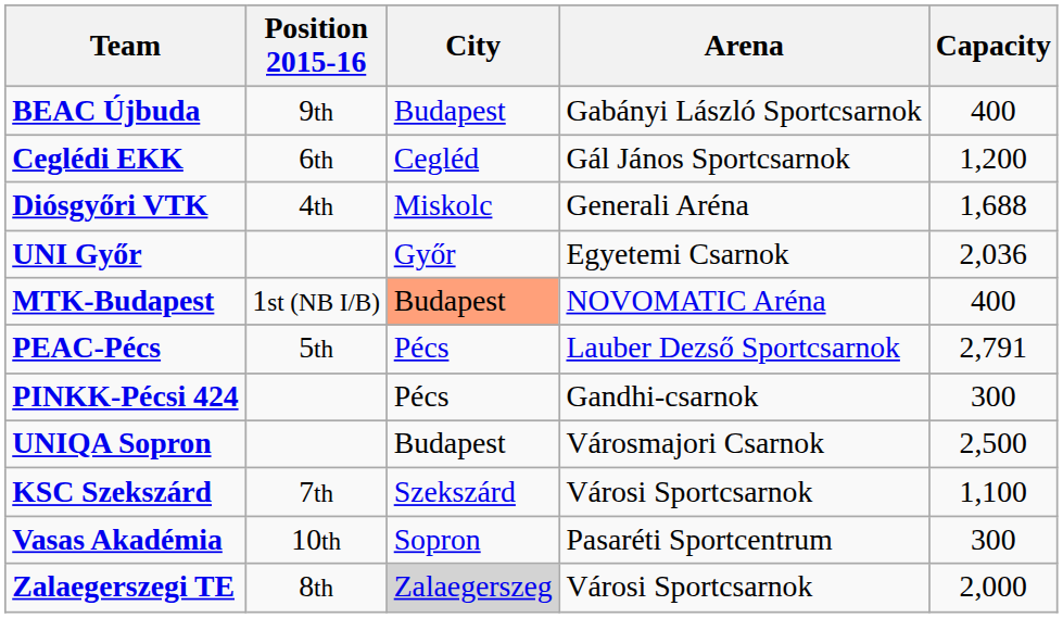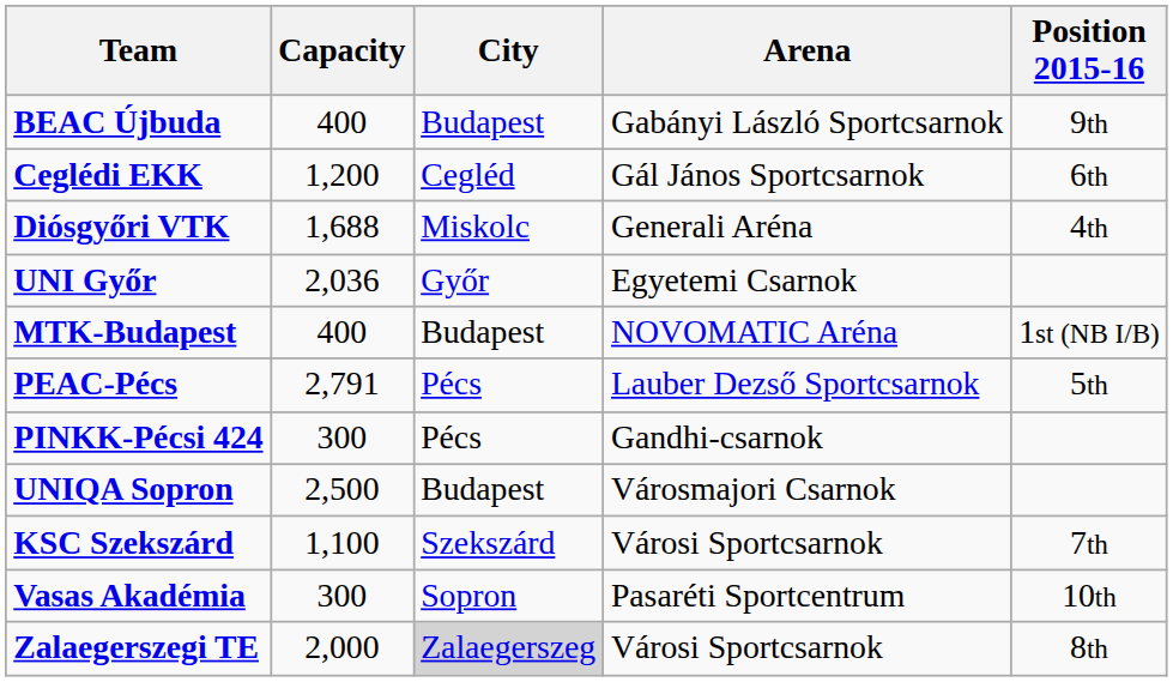 <table class="wikitable sortable">
 <tr>
 <th>Team</th>
-<th>Position<br><a href='#'>2015-16</a></th>
+<th>Capacity</th>
 <th>City</th>
 <th>Arena</th>
-<th>Capacity</th>
+<th>Position<br><a href='#'>2015-16</a></th>
 </tr>
 <tr>
 <td><strong><a href='#'>BEAC Újbuda</a></strong></td>
-<td style="text-align:center;">9<small>th</small></td>
+<td align="center">400</td>
 <td><a href='#'>Budapest</a></td>
 <td>Gabányi László Sportcsarnok</td>
-<td align="center">400</td>
+<td style="text-align:center;">9<small>th</small></td>
 </tr>
 <tr>
 <td><strong><a href='#'>Ceglédi EKK</a></strong></td>
-<td style="text-align:center;">6<small>th</small></td>
+<td align="center">1,200</td>
 <td><a href='#'>Cegléd</a></td>
 <td>Gál János Sportcsarnok</td>
-<td align="center">1,200</td>
+<td style="text-align:center;">6<small>th</small></td>
 </tr>
 <tr>
 <td><strong><a href='#'>Diósgyőri VTK</a></strong></td>
-<td style="text-align:center;">4<small>th</small></td>
+<td align="center">1,688</td>
 <td><a href='#'>Miskolc</a></td>
 <td>Generali Aréna</td>
-<td align="center">1,688</td>
+<td style="text-align:center;">4<small>th</small></td>
 </tr>
 <tr>
 <td><strong><a href='#'>UNI Győr</a></strong></td>
-<td></td>
+<td align="center">2,036</td>
 <td><a href='#'>Győr</a></td>
 <td>Egyetemi Csarnok</td>
-<td align="center">2,036</td>
+<td></td>
 </tr>
 <tr>
 <td><strong><a href='#'>MTK-Budapest</a></strong></td>
+<td align="center">400</td>
+<td>Budapest</td>
+<td><a href='#'>NOVOMATIC Aréna</a></td>
 <td style="text-align:center;">1<small>st (NB I/B)</small></td>
-<td style="background: lightsalmon;">Budapest</td>
-<td><a href='#'>NOVOMATIC Aréna</a></td>
-<td align="center">400</td>
 </tr>
 <tr>
 <td><strong><a href='#'>PEAC-Pécs</a></strong></td>
-<td style="text-align:center;">5<small>th</small></td>
+<td align="center">2,791</td>
 <td><a href='#'>Pécs</a></td>
 <td><a href='#'>Lauber Dezső Sportcsarnok</a></td>
-<td align="center">2,791</td>
+<td style="text-align:center;">5<small>th</small></td>
 </tr>
 <tr>
 <td><strong><a href='#'>PINKK-Pécsi 424</a></strong></td>
-<td></td>
+<td align="center">300</td>
 <td>Pécs</td>
 <td>Gandhi-csarnok</td>
-<td align="center">300</td>
+<td></td>
 </tr>
 <tr>
 <td><strong><a href='#'>UNIQA Sopron</a></strong></td>
-<td></td>
+<td align="center">2,500</td>
 <td>Budapest</td>
 <td>Városmajori Csarnok</td>
-<td align="center">2,500</td>
+<td></td>
 </tr>
 <tr>
 <td><strong><a href='#'>KSC Szekszárd</a></strong></td>
-<td style="text-align:center;">7<small>th</small></td>
+<td align="center">1,100</td>
 <td><a href='#'>Szekszárd</a></td>
 <td>Városi Sportcsarnok</td>
-<td align="center">1,100</td>
+<td style="text-align:center;">7<small>th</small></td>
 </tr>
 <tr>
 <td><strong><a href='#'>Vasas Akadémia</a></strong></td>
-<td style="text-align:center;">10<small>th</small></td>
+<td align="center">300</td>
 <td><a href='#'>Sopron</a></td>
 <td>Pasaréti Sportcentrum</td>
-<td align="center">300</td>
+<td style="text-align:center;">10<small>th</small></td>
 </tr>
 <tr>
 <td><strong><a href='#'>Zalaegerszegi TE</a></strong></td>
-<td style="text-align:center;">8<small>th</small></td>
+<td align="center">2,000</td>
 <td style="background: lightgrey;"><a href='#'>Zalaegerszeg</a></td>
 <td>Városi Sportcsarnok</td>
-<td align="center">2,000</td>
+<td style="text-align:center;">8<small>th</small></td>
 </tr>
 </table>
